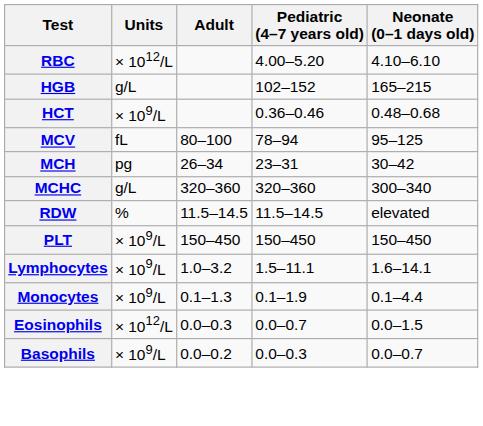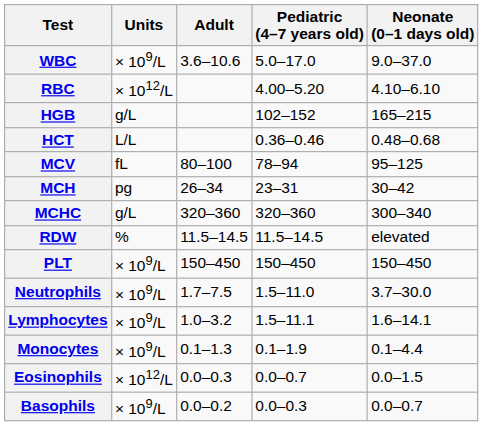 <table class="wikitable plainrowheaders mw-collapsible floatright" style="font-size:85%;">
 <tr>
 <th scope="col">Test</th>
 <th scope="col">Units</th>
 <th scope="col">Adult</th>
 <th scope="col">Pediatric<br>(4–7 years old)</th>
 <th scope="col">Neonate<br>(0–1 days old)</th>
+</tr>
+<tr>
+<th scope="row"><a href='#'>WBC</a></th>
+<td>× 10<sup>9</sup>/L</td>
+<td>3.6–10.6</td>
+<td>5.0–17.0</td>
+<td>9.0–37.0</td>
 </tr>
 <tr>
 <th scope="row"><a href='#'>RBC</a></th>
 <td>× 10<sup>12</sup>/L</td>
 <td></td>
 <td>4.00–5.20</td>
 <td>4.10–6.10</td>
 </tr>
 <tr>
 <th scope="row"><a href='#'>HGB</a></th>
 <td>g/L</td>
 <td></td>
 <td>102–152</td>
 <td>165–215</td>
 </tr>
 <tr>
 <th scope="row"><a href='#'>HCT</a></th>
-<td>× 10<sup>9</sup>/L</td>
+<td>L/L</td>
 <td></td>
 <td>0.36–0.46</td>
 <td>0.48–0.68</td>
 </tr>
 <tr>
 <th scope="row"><a href='#'>MCV</a></th>
 <td>fL</td>
 <td>80–100</td>
 <td>78–94</td>
 <td>95–125</td>
 </tr>
 <tr>
 <th scope="row"><a href='#'>MCH</a></th>
 <td>pg</td>
 <td>26–34</td>
 <td>23–31</td>
 <td>30–42</td>
 </tr>
 <tr>
 <th scope="row"><a href='#'>MCHC</a></th>
 <td>g/L</td>
 <td>320–360</td>
 <td>320–360</td>
 <td>300–340</td>
 </tr>
 <tr>
 <th scope="row"><a href='#'>RDW</a></th>
 <td>%</td>
 <td>11.5–14.5</td>
 <td>11.5–14.5</td>
 <td>elevated</td>
 </tr>
 <tr>
 <th scope="row"><a href='#'>PLT</a></th>
 <td>× 10<sup>9</sup>/L</td>
 <td>150–450</td>
 <td>150–450</td>
 <td>150–450</td>
 </tr>
 <tr>
+<th scope="row"><a href='#'>Neutrophils</a></th>
+<td>× 10<sup>9</sup>/L</td>
+<td>1.7–7.5</td>
+<td>1.5–11.0</td>
+<td>3.7–30.0</td>
+</tr>
+<tr>
 <th scope="row"><a href='#'>Lymphocytes</a></th>
 <td>× 10<sup>9</sup>/L</td>
 <td>1.0–3.2</td>
 <td>1.5–11.1</td>
 <td>1.6–14.1</td>
 </tr>
 <tr>
 <th scope="row"><a href='#'>Monocytes</a></th>
 <td>× 10<sup>9</sup>/L</td>
 <td>0.1–1.3</td>
 <td>0.1–1.9</td>
 <td>0.1–4.4</td>
 </tr>
 <tr>
 <th scope="row"><a href='#'>Eosinophils</a></th>
 <td>× 10<sup>12</sup>/L</td>
 <td>0.0–0.3</td>
 <td>0.0–0.7</td>
 <td>0.0–1.5</td>
 </tr>
 <tr>
 <th scope="row"><a href='#'>Basophils</a></th>
 <td>× 10<sup>9</sup>/L</td>
 <td>0.0–0.2</td>
 <td>0.0–0.3</td>
 <td>0.0–0.7</td>
 </tr>
 </table>
